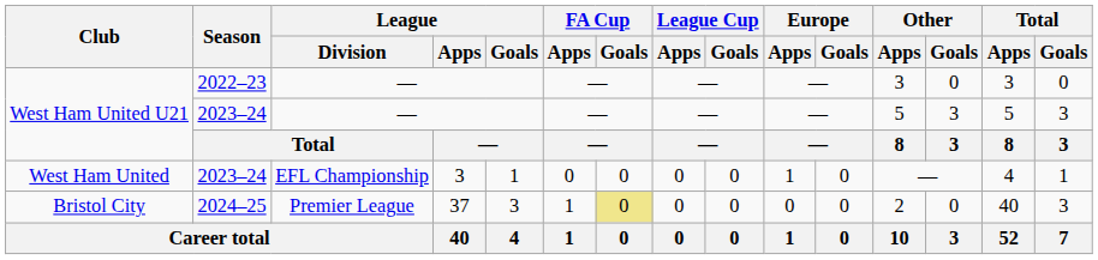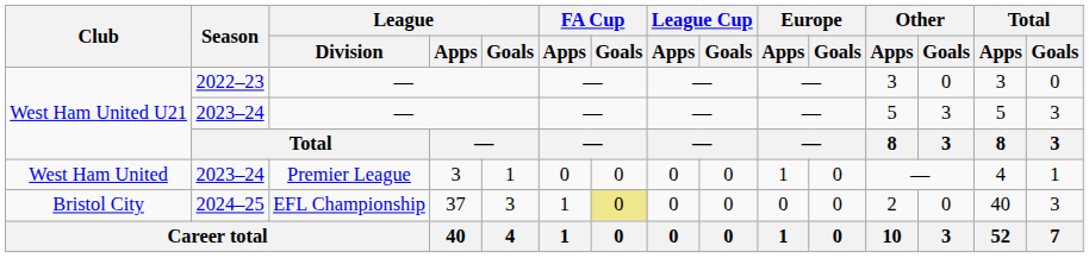 <table class="wikitable" style="text-align: center;">
 <tr>
 <th rowspan="2">Club</th>
 <th rowspan="2">Season</th>
 <th colspan="3">League</th>
 <th colspan="2"><a href='#'>FA Cup</a></th>
 <th colspan="2"><a href='#'>League Cup</a></th>
 <th colspan="2">Europe</th>
 <th colspan="2">Other</th>
 <th colspan="2">Total</th>
 </tr>
 <tr>
 <th>Division</th>
 <th>Apps</th>
 <th>Goals</th>
 <th>Apps</th>
 <th>Goals</th>
 <th>Apps</th>
 <th>Goals</th>
 <th>Apps</th>
 <th>Goals</th>
 <th>Apps</th>
 <th>Goals</th>
 <th>Apps</th>
 <th>Goals</th>
 </tr>
 <tr>
 <td rowspan="3"><a href='#'>West Ham United U21</a></td>
 <td><a href='#'>2022–23</a></td>
 <td colspan="3">—</td>
 <td colspan="2">—</td>
 <td colspan="2">—</td>
 <td colspan="2">—</td>
 <td>3</td>
 <td>0</td>
 <td>3</td>
 <td>0</td>
 </tr>
 <tr>
 <td><a href='#'>2023–24</a></td>
 <td colspan="3">—</td>
 <td colspan="2">—</td>
 <td colspan="2">—</td>
 <td colspan="2">—</td>
 <td>5</td>
 <td>3</td>
 <td>5</td>
 <td>3</td>
 </tr>
 <tr>
 <th colspan="2">Total</th>
 <th colspan="2">—</th>
 <th colspan="2">—</th>
 <th colspan="2">—</th>
 <th colspan="2">—</th>
 <th>8</th>
 <th>3</th>
 <th>8</th>
 <th>3</th>
 </tr>
 <tr>
 <td><a href='#'>West Ham United</a></td>
 <td><a href='#'>2023–24</a></td>
-<td><a href='#'>EFL Championship</a></td>
+<td><a href='#'>Premier League</a></td>
 <td>3</td>
 <td>1</td>
 <td>0</td>
 <td>0</td>
 <td>0</td>
 <td>0</td>
 <td>1</td>
 <td>0</td>
 <td colspan="2">—</td>
 <td>4</td>
 <td>1</td>
 </tr>
 <tr>
 <td><a href='#'>Bristol City</a></td>
 <td><a href='#'>2024–25</a></td>
-<td><a href='#'>Premier League</a></td>
+<td><a href='#'>EFL Championship</a></td>
 <td>37</td>
 <td>3</td>
 <td>1</td>
 <td style="background: khaki;">0</td>
 <td>0</td>
 <td>0</td>
 <td>0</td>
 <td>0</td>
 <td>2</td>
 <td>0</td>
 <td>40</td>
 <td>3</td>
 </tr>
 <tr>
 <th colspan="3">Career total</th>
 <th>40</th>
 <th>4</th>
 <th>1</th>
 <th>0</th>
 <th>0</th>
 <th>0</th>
 <th>1</th>
 <th>0</th>
 <th>10</th>
 <th>3</th>
 <th>52</th>
 <th>7</th>
 </tr>
 </table>
